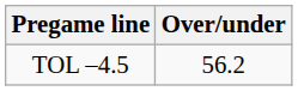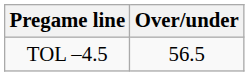 <table class="wikitable">
 <tr align="center">
 <th style=>Pregame line</th>
 <th style=>Over/under</th>
 </tr>
 <tr align="center">
 <td>TOL –4.5</td>
-<td>56.2</td>
+<td>56.5</td>
 </tr>
 </table>
